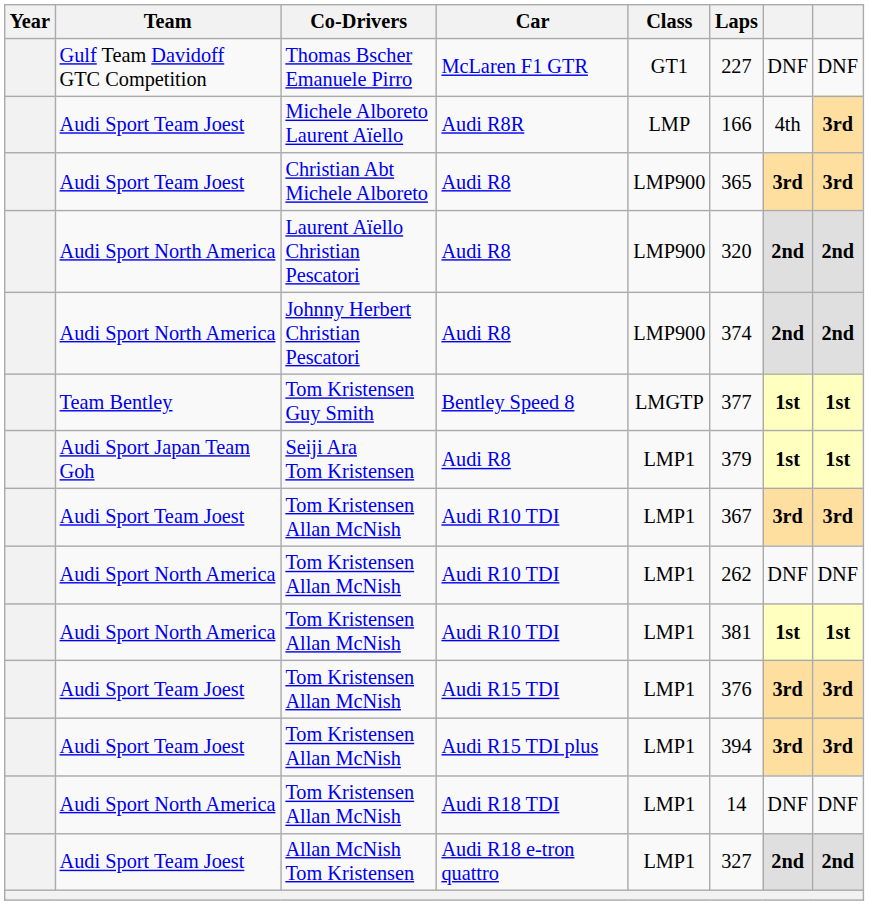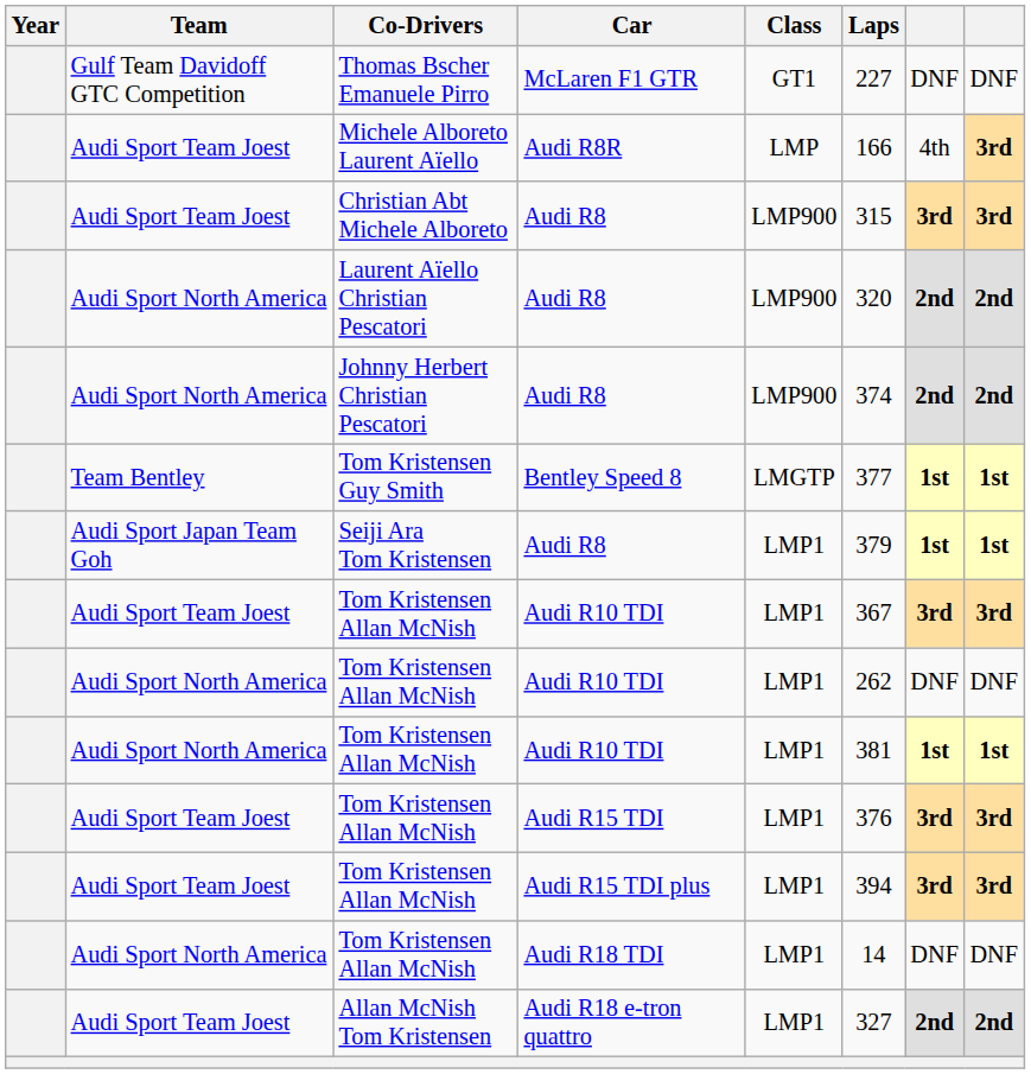 <table class="wikitable" style="text-align:center; font-size:90%">
 <tr>
 <th>Year</th>
 <th>Team</th>
 <th>Co-Drivers</th>
 <th>Car</th>
 <th>Class</th>
 <th>Laps</th>
 <th></th>
 <th></th>
 </tr>
 <tr>
 <th></th>
 <td align="left"> <a href='#'>Gulf</a> Team <a href='#'>Davidoff</a><br> GTC Competition</td>
 <td align="left"> <a href='#'>Thomas Bscher</a><br> <a href='#'>Emanuele Pirro</a></td>
 <td align="left"><a href='#'>McLaren F1 GTR</a></td>
 <td>GT1</td>
 <td>227</td>
 <td>DNF</td>
 <td>DNF</td>
 </tr>
 <tr>
 <th></th>
 <td align="left"> <a href='#'>Audi Sport Team Joest</a></td>
 <td align="left"> <a href='#'>Michele Alboreto</a><br> <a href='#'>Laurent Aïello</a></td>
 <td align="left"><a href='#'>Audi R8R</a></td>
 <td>LMP</td>
 <td>166</td>
 <td>4th</td>
 <td style="background:#FFDF9F;"><strong>3rd</strong></td>
 </tr>
 <tr>
 <th></th>
 <td align="left"> <a href='#'>Audi Sport Team Joest</a></td>
 <td align="left"> <a href='#'>Christian Abt</a><br> <a href='#'>Michele Alboreto</a></td>
 <td align="left"><a href='#'>Audi R8</a></td>
 <td>LMP900</td>
-<td>365</td>
+<td>315</td>
 <td style="background:#FFDF9F;"><strong>3rd</strong></td>
 <td style="background:#FFDF9F;"><strong>3rd</strong></td>
 </tr>
 <tr>
 <th></th>
 <td align="left"> <a href='#'>Audi Sport North America</a></td>
 <td align="left"> <a href='#'>Laurent Aïello</a><br> <a href='#'>Christian Pescatori</a></td>
 <td align="left"><a href='#'>Audi R8</a></td>
 <td>LMP900</td>
 <td>320</td>
 <td style="background:#DFDFDF;"><strong>2nd</strong></td>
 <td style="background:#DFDFDF;"><strong>2nd</strong></td>
 </tr>
 <tr>
 <th></th>
 <td align="left"> <a href='#'>Audi Sport North America</a></td>
 <td align="left"> <a href='#'>Johnny Herbert</a><br> <a href='#'>Christian Pescatori</a></td>
 <td align="left"><a href='#'>Audi R8</a></td>
 <td>LMP900</td>
 <td>374</td>
 <td style="background:#DFDFDF;"><strong>2nd</strong></td>
 <td style="background:#DFDFDF;"><strong>2nd</strong></td>
 </tr>
 <tr>
 <th></th>
 <td align="left"> <a href='#'>Team Bentley</a></td>
 <td align="left"> <a href='#'>Tom Kristensen</a><br> <a href='#'>Guy Smith</a></td>
 <td align="left"><a href='#'>Bentley Speed 8</a></td>
 <td>LMGTP</td>
 <td>377</td>
 <td style="background:#FFFFBF;"><strong>1st</strong></td>
 <td style="background:#FFFFBF;"><strong>1st</strong></td>
 </tr>
 <tr>
 <th></th>
 <td align="left"> <a href='#'>Audi Sport Japan Team Goh</a></td>
 <td align="left"> <a href='#'>Seiji Ara</a><br> <a href='#'>Tom Kristensen</a></td>
 <td align="left"><a href='#'>Audi R8</a></td>
 <td>LMP1</td>
 <td>379</td>
 <td style="background:#FFFFBF;"><strong>1st</strong></td>
 <td style="background:#FFFFBF;"><strong>1st</strong></td>
 </tr>
 <tr>
 <th></th>
 <td align="left"> <a href='#'>Audi Sport Team Joest</a></td>
 <td align="left"> <a href='#'>Tom Kristensen</a><br> <a href='#'>Allan McNish</a></td>
 <td align="left"><a href='#'>Audi R10 TDI</a></td>
 <td>LMP1</td>
 <td>367</td>
 <td style="background:#FFDF9F;"><strong>3rd</strong></td>
 <td style="background:#FFDF9F;"><strong>3rd</strong></td>
 </tr>
 <tr>
 <th></th>
 <td align="left"> <a href='#'>Audi Sport North America</a></td>
 <td align="left"> <a href='#'>Tom Kristensen</a><br> <a href='#'>Allan McNish</a></td>
 <td align="left"><a href='#'>Audi R10 TDI</a></td>
 <td>LMP1</td>
 <td>262</td>
 <td>DNF</td>
 <td>DNF</td>
 </tr>
 <tr>
 <th></th>
 <td align="left"> <a href='#'>Audi Sport North America</a></td>
 <td align="left"> <a href='#'>Tom Kristensen</a><br> <a href='#'>Allan McNish</a></td>
 <td align="left"><a href='#'>Audi R10 TDI</a></td>
 <td>LMP1</td>
 <td>381</td>
 <td style="background:#FFFFBF;"><strong>1st</strong></td>
 <td style="background:#FFFFBF;"><strong>1st</strong></td>
 </tr>
 <tr>
 <th></th>
 <td align="left"> <a href='#'>Audi Sport Team Joest</a></td>
 <td align="left"> <a href='#'>Tom Kristensen</a><br> <a href='#'>Allan McNish</a></td>
 <td align="left"><a href='#'>Audi R15 TDI</a></td>
 <td>LMP1</td>
 <td>376</td>
 <td style="background:#FFDF9F;"><strong>3rd</strong></td>
 <td style="background:#FFDF9F;"><strong>3rd</strong></td>
 </tr>
 <tr>
 <th></th>
 <td align="left"> <a href='#'>Audi Sport Team Joest</a></td>
 <td align="left"> <a href='#'>Tom Kristensen</a><br> <a href='#'>Allan McNish</a></td>
 <td align="left"><a href='#'>Audi R15 TDI plus</a></td>
 <td>LMP1</td>
 <td>394</td>
 <td style="background:#FFDF9F;"><strong>3rd</strong></td>
 <td style="background:#FFDF9F;"><strong>3rd</strong></td>
 </tr>
 <tr>
 <th></th>
 <td align="left"> <a href='#'>Audi Sport North America</a></td>
 <td align="left"> <a href='#'>Tom Kristensen</a><br> <a href='#'>Allan McNish</a></td>
 <td align="left"><a href='#'>Audi R18 TDI</a></td>
 <td>LMP1</td>
 <td>14</td>
 <td>DNF</td>
 <td>DNF</td>
 </tr>
 <tr>
 <th></th>
 <td align="left"> <a href='#'>Audi Sport Team Joest</a></td>
 <td align="left"> <a href='#'>Allan McNish</a><br> <a href='#'>Tom Kristensen</a></td>
 <td align="left"><a href='#'>Audi R18 e-tron quattro</a></td>
 <td>LMP1</td>
 <td>327</td>
 <td style="background:#DFDFDF;"><strong>2nd</strong></td>
 <td style="background:#DFDFDF;"><strong>2nd</strong></td>
 </tr>
 <tr>
 <th colspan="8"></th>
 </tr>
 </table>
